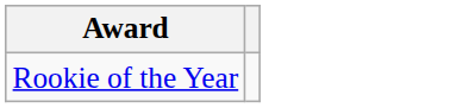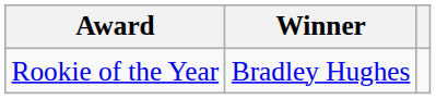 <table class="wikitable">
 <tr>
 <th>Award</th>
+<th>Winner</th>
 <th><br></th>
 </tr>
 <tr>
 <td><a href='#'>Rookie of the Year</a></td>
+<td> <a href='#'>Bradley Hughes</a></td>
 <td></td>
 </tr>
 </table>
